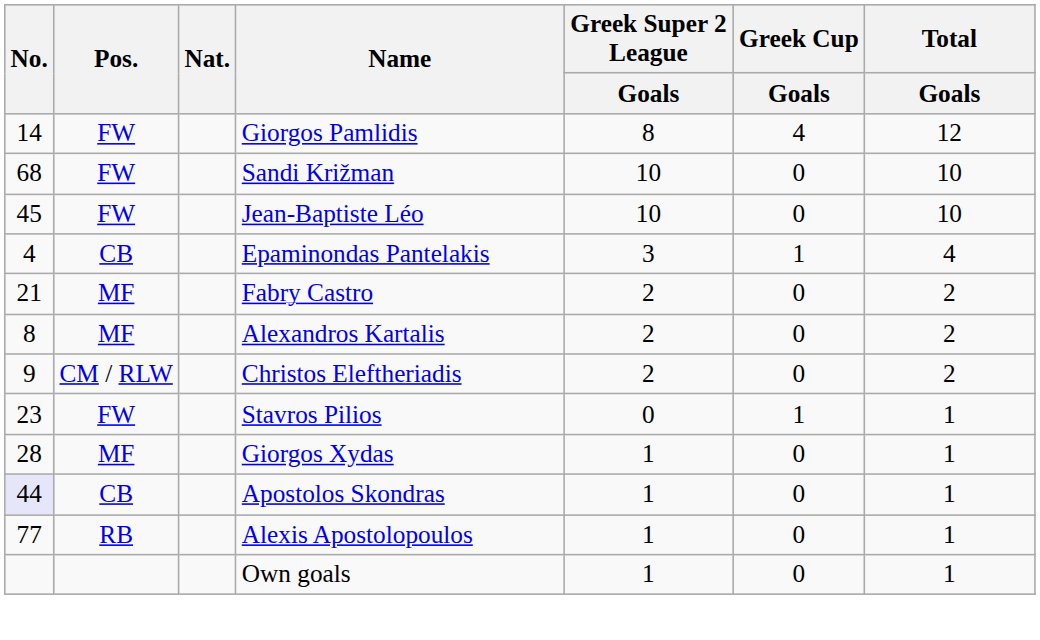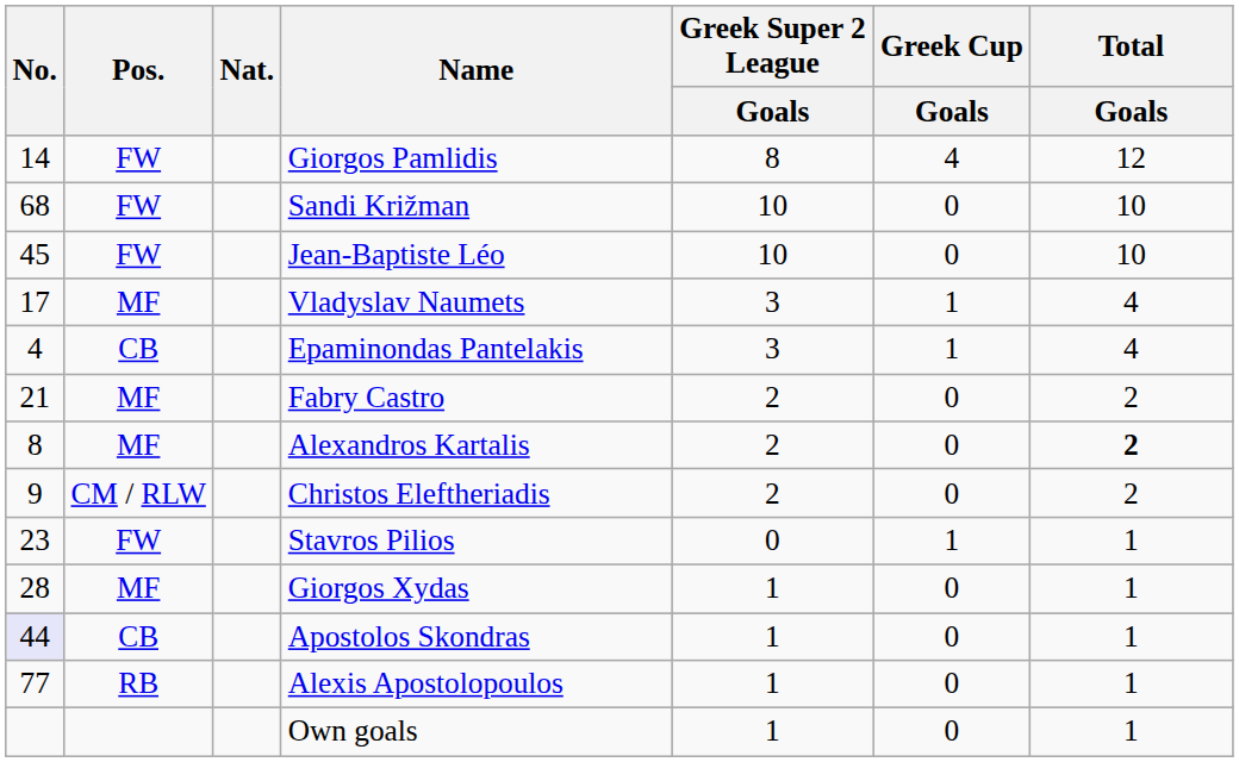 <table class="wikitable sortable" style="text-align:center">
 <tr>
 <th rowspan="2" style="text-align:center;">No.</th>
 <th rowspan="2" style="text-align:center;">Pos.</th>
 <th rowspan="2" style="text-align:center;">Nat.</th>
 <th rowspan="2" style="text-align:center; width:200px;">Name</th>
 <th style="text-align:center; width:100px;">Greek Super 2 League</th>
 <th>Greek Cup</th>
 <th style="text-align:center; width:100px;">Total</th>
 </tr>
 <tr>
 <th style="text-align:center;">Goals</th>
 <th>Goals</th>
 <th style="text-align:center;">Goals</th>
 </tr>
 <tr>
 <td>14</td>
 <td><a href='#'>FW</a></td>
 <td></td>
 <td align="left"><a href='#'>Giorgos Pamlidis</a></td>
 <td>8</td>
 <td>4</td>
 <td>12</td>
 </tr>
 <tr>
 <td>68</td>
 <td><a href='#'>FW</a></td>
 <td></td>
 <td align="left"><a href='#'>Sandi Križman</a></td>
 <td>10</td>
 <td>0</td>
 <td>10</td>
 </tr>
 <tr>
 <td>45</td>
 <td><a href='#'>FW</a></td>
 <td></td>
 <td align="left"><a href='#'>Jean-Baptiste Léo</a></td>
 <td>10</td>
 <td>0</td>
 <td>10</td>
 </tr>
 <tr>
+<td>17</td>
+<td><a href='#'>MF</a></td>
+<td></td>
+<td align="left"><a href='#'>Vladyslav Naumets</a></td>
+<td>3</td>
+<td>1</td>
+<td>4</td>
+</tr>
+<tr>
 <td>4</td>
 <td><a href='#'>CB</a></td>
 <td></td>
 <td align="left"><a href='#'>Epaminondas Pantelakis</a></td>
 <td>3</td>
 <td>1</td>
 <td>4</td>
 </tr>
 <tr>
 <td>21</td>
 <td><a href='#'>MF</a></td>
 <td></td>
 <td align="left"><a href='#'>Fabry Castro</a></td>
 <td>2</td>
 <td>0</td>
 <td>2</td>
 </tr>
 <tr>
 <td>8</td>
 <td><a href='#'>MF</a></td>
 <td></td>
 <td align="left"><a href='#'>Alexandros Kartalis</a></td>
 <td>2</td>
 <td>0</td>
-<td>2</td>
+<td><strong>2</strong></td>
 </tr>
 <tr>
 <td>9</td>
 <td><a href='#'>CM</a> / <a href='#'>RLW</a></td>
 <td></td>
 <td align="left"><a href='#'>Christos Eleftheriadis</a></td>
 <td>2</td>
 <td>0</td>
 <td>2</td>
 </tr>
 <tr>
 <td>23</td>
 <td><a href='#'>FW</a></td>
 <td></td>
 <td align="left"><a href='#'>Stavros Pilios</a></td>
 <td>0</td>
 <td>1</td>
 <td>1</td>
 </tr>
 <tr>
 <td>28</td>
 <td><a href='#'>MF</a></td>
 <td></td>
 <td align="left"><a href='#'>Giorgos Xydas</a></td>
 <td>1</td>
 <td>0</td>
 <td>1</td>
 </tr>
 <tr>
 <td style="background: lavender;">44</td>
 <td><a href='#'>CB</a></td>
 <td></td>
 <td align="left"><a href='#'>Apostolos Skondras</a></td>
 <td>1</td>
 <td>0</td>
 <td>1</td>
 </tr>
 <tr>
 <td>77</td>
 <td><a href='#'>RB</a></td>
 <td></td>
 <td align="left"><a href='#'>Alexis Apostolopoulos</a></td>
 <td>1</td>
 <td>0</td>
 <td>1</td>
 </tr>
 <tr>
 <td></td>
 <td></td>
 <td></td>
 <td align="left">Own goals</td>
 <td>1</td>
 <td>0</td>
 <td>1</td>
 </tr>
 </table>
